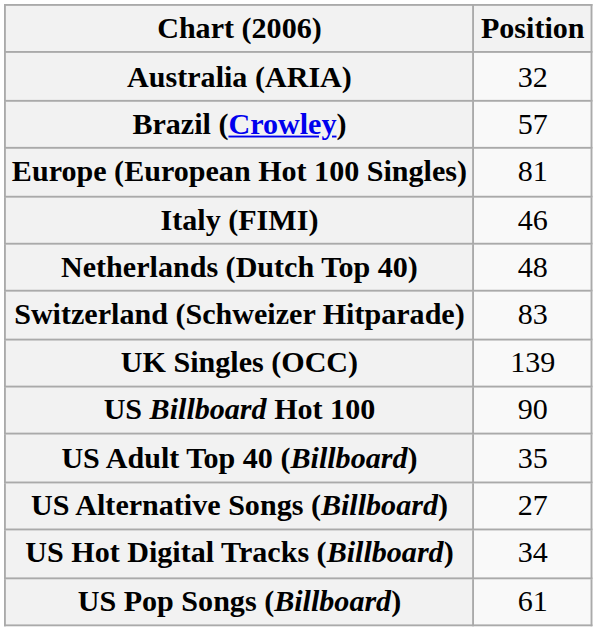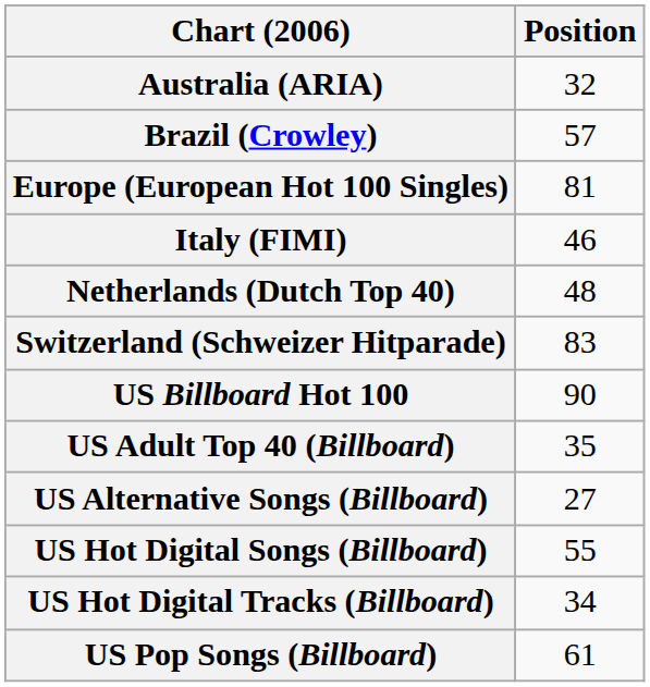 <table class="wikitable sortable plainrowheaders" style="text-align:center">
 <tr>
 <th scope="col">Chart (2006)</th>
 <th scope="col">Position</th>
 </tr>
 <tr>
 <th scope="row">Australia (ARIA)</th>
 <td>32</td>
 </tr>
 <tr>
 <th scope="row">Brazil (<a href='#'>Crowley</a>)</th>
 <td>57</td>
 </tr>
 <tr>
 <th scope="row">Europe (European Hot 100 Singles)</th>
 <td>81</td>
 </tr>
 <tr>
 <th scope="row">Italy (FIMI)</th>
 <td>46</td>
 </tr>
 <tr>
 <th scope="row">Netherlands (Dutch Top 40)</th>
 <td>48</td>
 </tr>
 <tr>
 <th scope="row">Switzerland (Schweizer Hitparade)</th>
 <td>83</td>
 </tr>
 <tr>
-<th scope="row">UK Singles (OCC)</th>
-<td>139</td>
-</tr>
-<tr>
 <th scope="row">US <em>Billboard</em> Hot 100</th>
 <td>90</td>
 </tr>
 <tr>
 <th scope="row">US Adult Top 40 (<em>Billboard</em>)</th>
 <td>35</td>
 </tr>
 <tr>
 <th scope="row">US Alternative Songs (<em>Billboard</em>)</th>
 <td>27</td>
 </tr>
 <tr>
+<th scope="row">US Hot Digital Songs (<em>Billboard</em>)</th>
+<td>55</td>
+</tr>
+<tr>
 <th scope="row">US Hot Digital Tracks (<em>Billboard</em>)</th>
 <td>34</td>
 </tr>
 <tr>
 <th scope="row">US Pop Songs (<em>Billboard</em>)</th>
 <td>61</td>
 </tr>
 </table>
